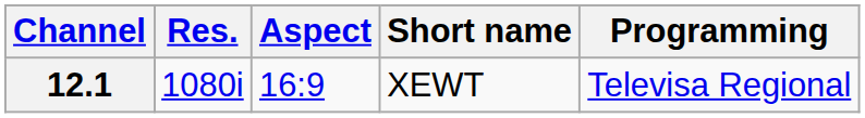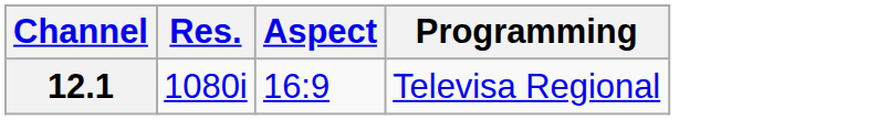 <table class="wikitable">
 <tr>
 <th scope = "col"><a href='#'>Channel</a></th>
 <th scope = "col"><a href='#'>Res.</a></th>
 <th scope = "col"><a href='#'>Aspect</a></th>
-<th scope = "col">Short name</th>
 <th scope = "col">Programming</th>
 </tr>
 <tr>
 <th scope = "row">12.1</th>
 <td><a href='#'>1080i</a></td>
 <td><a href='#'>16:9</a></td>
-<td>XEWT</td>
 <td><a href='#'>Televisa Regional</a></td>
 </tr>
 </table>
